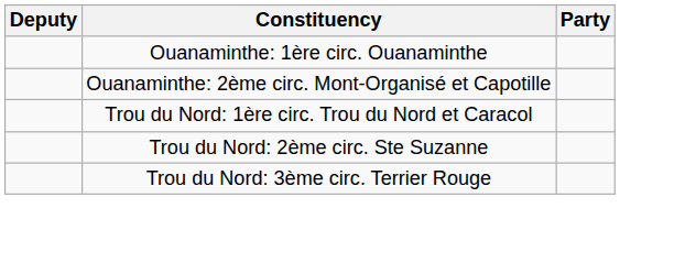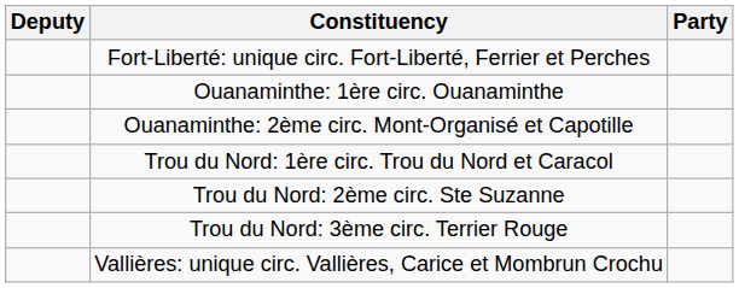 <table class="wikitable" style="text-align:center;">
 <tr>
 <th>Deputy</th>
 <th>Constituency</th>
 <th>Party</th>
+</tr>
+<tr>
+<td></td>
+<td>Fort-Liberté: unique circ. Fort-Liberté, Ferrier et Perches</td>
+<td></td>
 </tr>
 <tr>
 <td></td>
 <td>Ouanaminthe: 1ère circ. Ouanaminthe</td>
 <td></td>
 </tr>
 <tr>
 <td></td>
 <td>Ouanaminthe: 2ème circ. Mont-Organisé et Capotille</td>
 <td></td>
 </tr>
 <tr>
 <td></td>
 <td>Trou du Nord: 1ère circ. Trou du Nord et Caracol</td>
 <td></td>
 </tr>
 <tr>
 <td></td>
 <td>Trou du Nord: 2ème circ. Ste Suzanne</td>
 <td></td>
 </tr>
 <tr>
 <td></td>
 <td>Trou du Nord: 3ème circ. Terrier Rouge</td>
 <td></td>
 </tr>
+<tr>
+<td></td>
+<td>Vallières: unique circ. Vallières, Carice et Mombrun Crochu</td>
+<td></td>
+</tr>
 </table>
